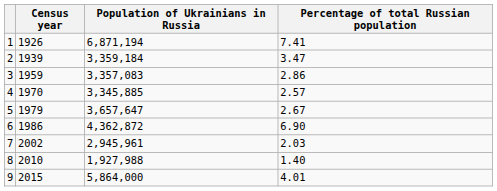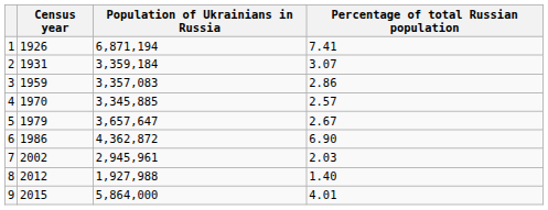 <table class="sortable wikitable">
 <tr>
 <th></th>
 <th>Census year</th>
 <th>Population of Ukrainians in Russia</th>
 <th>Percentage of total Russian population</th>
 </tr>
 <tr>
 <td>1</td>
 <td>1926</td>
 <td>6,871,194</td>
 <td>7.41</td>
 </tr>
 <tr>
 <td>2</td>
-<td>1939</td>
+<td>1931</td>
 <td>3,359,184</td>
-<td>3.47</td>
+<td>3.07</td>
 </tr>
 <tr>
 <td>3</td>
 <td>1959</td>
 <td>3,357,083</td>
 <td>2.86</td>
 </tr>
 <tr>
 <td>4</td>
 <td>1970</td>
 <td>3,345,885</td>
 <td>2.57</td>
 </tr>
 <tr>
 <td>5</td>
 <td>1979</td>
 <td>3,657,647</td>
 <td>2.67</td>
 </tr>
 <tr>
 <td>6</td>
 <td>1986</td>
 <td>4,362,872</td>
 <td>6.90</td>
 </tr>
 <tr>
 <td>7</td>
 <td>2002</td>
 <td>2,945,961</td>
 <td>2.03</td>
 </tr>
 <tr>
 <td>8</td>
-<td>2010</td>
+<td>2012</td>
 <td>1,927,988</td>
 <td>1.40</td>
 </tr>
 <tr>
 <td>9</td>
 <td>2015 </td>
 <td>5,864,000</td>
 <td>4.01</td>
 </tr>
 </table>
